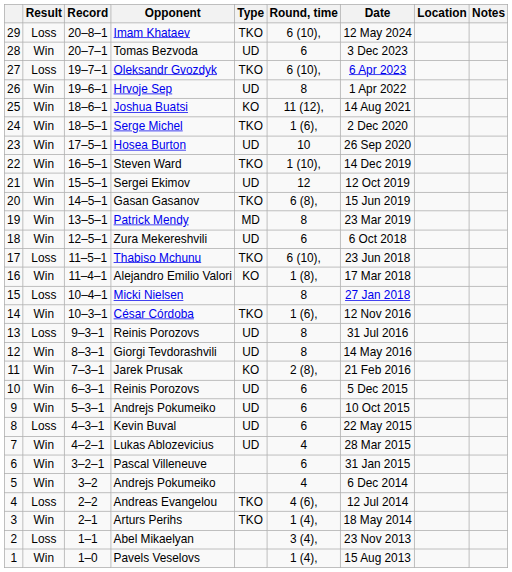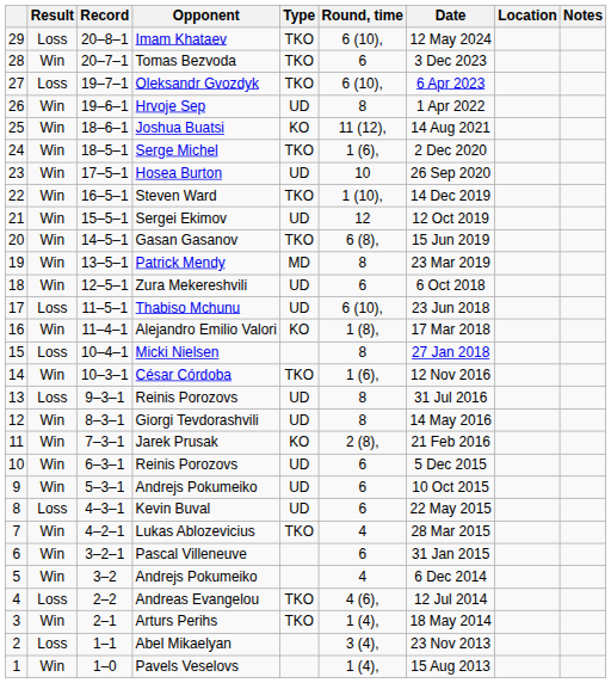 <table class="wikitable" style="text-align:center">
 <tr>
 <th></th>
 <th>Result</th>
 <th>Record</th>
 <th>Opponent</th>
 <th>Type</th>
 <th>Round, time</th>
 <th>Date</th>
 <th>Location</th>
 <th>Notes</th>
 </tr>
 <tr>
 <td>29</td>
 <td>Loss</td>
 <td>20–8–1</td>
 <td align=left> <a href='#'>Imam Khataev</a></td>
 <td>TKO</td>
 <td>6 (10), </td>
 <td>12 May 2024</td>
 <td style="text-align:left;"> </td>
 <td></td>
 </tr>
 <tr>
 <td>28</td>
 <td>Win</td>
 <td>20–7–1</td>
 <td align=left> Tomas Bezvoda</td>
-<td>UD</td>
+<td>TKO</td>
 <td>6</td>
 <td>3 Dec 2023</td>
 <td style="text-align:left;"> </td>
 <td></td>
 </tr>
 <tr>
 <td>27</td>
 <td>Loss</td>
 <td>19–7–1</td>
 <td align=left> <a href='#'>Oleksandr Gvozdyk</a></td>
 <td>TKO</td>
 <td>6 (10), </td>
 <td><a href='#'>6 Apr 2023</a></td>
 <td style="text-align:left;"> </td>
 <td></td>
 </tr>
 <tr>
 <td>26</td>
 <td>Win</td>
 <td>19–6–1</td>
 <td align=left> <a href='#'>Hrvoje Sep</a></td>
 <td>UD</td>
 <td>8</td>
 <td>1 Apr 2022</td>
 <td style="text-align:left;"> </td>
 </tr>
 <tr>
 <td>25</td>
 <td>Win</td>
 <td>18–6–1</td>
 <td align=left> <a href='#'>Joshua Buatsi</a></td>
 <td>KO</td>
 <td>11 (12), </td>
 <td>14 Aug 2021</td>
 <td align=left></td>
 <td style="text-align:left;"></td>
 </tr>
 <tr>
 <td>24</td>
 <td>Win</td>
 <td>18–5–1</td>
 <td style="text-align:left;"> <a href='#'>Serge Michel</a></td>
 <td>TKO</td>
 <td>1 (6), </td>
 <td>2 Dec 2020</td>
 <td style="text-align:left;"> </td>
 <td style="text-align:left;"></td>
 </tr>
 <tr>
 <td>23</td>
 <td>Win</td>
 <td>17–5–1</td>
 <td style="text-align:left;"> <a href='#'>Hosea Burton</a></td>
 <td>UD</td>
 <td>10</td>
 <td>26 Sep 2020</td>
 <td style="text-align:left;"> </td>
 <td style="text-align:left;"></td>
 </tr>
 <tr>
 <td>22</td>
 <td>Win</td>
 <td>16–5–1</td>
 <td style="text-align:left;"> Steven Ward</td>
 <td>TKO</td>
 <td>1 (10), </td>
 <td>14 Dec 2019</td>
 <td style="text-align:left;"> </td>
 <td style="text-align:left;"></td>
 </tr>
 <tr>
 <td>21</td>
 <td>Win</td>
 <td>15–5–1</td>
 <td style="text-align:left;"> Sergei Ekimov</td>
 <td>UD</td>
 <td>12</td>
 <td>12 Oct 2019</td>
 <td style="text-align:left;"> </td>
 <td style="text-align:left;"></td>
 </tr>
 <tr>
 <td>20</td>
 <td>Win</td>
 <td>14–5–1</td>
 <td style="text-align:left;"> Gasan Gasanov</td>
 <td>TKO</td>
 <td>6 (8), </td>
 <td>15 Jun 2019</td>
 <td style="text-align:left;"> </td>
 <td></td>
 </tr>
 <tr>
 <td>19</td>
 <td>Win</td>
 <td>13–5–1</td>
 <td style="text-align:left;"> <a href='#'>Patrick Mendy</a></td>
 <td>MD</td>
 <td>8</td>
 <td>23 Mar 2019</td>
 <td style="text-align:left;"> </td>
 <td></td>
 </tr>
 <tr>
 <td>18</td>
 <td>Win</td>
 <td>12–5–1</td>
 <td style="text-align:left;"> Zura Mekereshvili</td>
 <td>UD</td>
 <td>6</td>
 <td>6 Oct 2018</td>
 <td style="text-align:left;"> </td>
 <td></td>
 </tr>
 <tr>
 <td>17</td>
 <td>Loss</td>
 <td>11–5–1</td>
 <td style="text-align:left;"> <a href='#'>Thabiso Mchunu</a></td>
-<td>TKO</td>
+<td>UD</td>
 <td>6 (10), </td>
 <td>23 Jun 2018</td>
 <td style="text-align:left;"> </td>
 <td></td>
 </tr>
 <tr>
 <td>16</td>
 <td>Win</td>
 <td>11–4–1</td>
 <td style="text-align:left;"> Alejandro Emilio Valori</td>
 <td>KO</td>
 <td>1 (8), </td>
 <td>17 Mar 2018</td>
 <td style="text-align:left;"> </td>
 <td></td>
 </tr>
 <tr>
 <td>15</td>
 <td>Loss</td>
 <td>10–4–1</td>
 <td style="text-align:left;"> <a href='#'>Micki Nielsen</a></td>
 <td></td>
 <td>8</td>
 <td><a href='#'>27 Jan 2018</a></td>
 <td style="text-align:left;"> </td>
 <td></td>
 </tr>
 <tr>
 <td>14</td>
 <td>Win</td>
 <td>10–3–1</td>
 <td style="text-align:left;"> <a href='#'>César Córdoba</a></td>
 <td>TKO</td>
 <td>1 (6), </td>
 <td>12 Nov 2016</td>
 <td style="text-align:left;"> </td>
 <td></td>
 </tr>
 <tr>
 <td>13</td>
 <td>Loss</td>
 <td>9–3–1</td>
 <td style="text-align:left;"> Reinis Porozovs</td>
 <td>UD</td>
 <td>8</td>
 <td>31 Jul 2016</td>
 <td style="text-align:left;"> </td>
 <td></td>
 </tr>
 <tr>
 <td>12</td>
 <td>Win</td>
 <td>8–3–1</td>
 <td style="text-align:left;"> Giorgi Tevdorashvili</td>
 <td>UD</td>
 <td>8</td>
 <td>14 May 2016</td>
 <td style="text-align:left;"> </td>
 <td></td>
 </tr>
 <tr>
 <td>11</td>
 <td>Win</td>
 <td>7–3–1</td>
 <td style="text-align:left;"> Jarek Prusak</td>
 <td>KO</td>
 <td>2 (8), </td>
 <td>21 Feb 2016</td>
 <td style="text-align:left;"> </td>
 <td></td>
 </tr>
 <tr>
 <td>10</td>
 <td>Win</td>
 <td>6–3–1</td>
 <td style="text-align:left;"> Reinis Porozovs</td>
 <td>UD</td>
 <td>6</td>
 <td>5 Dec 2015</td>
 <td style="text-align:left;"> </td>
 <td></td>
 </tr>
 <tr>
 <td>9</td>
 <td>Win</td>
 <td>5–3–1</td>
 <td style="text-align:left;"> Andrejs Pokumeiko</td>
 <td>UD</td>
 <td>6</td>
 <td>10 Oct 2015</td>
 <td style="text-align:left;"> </td>
 <td></td>
 </tr>
 <tr>
 <td>8</td>
 <td>Loss</td>
 <td>4–3–1</td>
 <td style="text-align:left;"> Kevin Buval</td>
 <td>UD</td>
 <td>6</td>
 <td>22 May 2015</td>
 <td style="text-align:left;"> </td>
 <td></td>
 </tr>
 <tr>
 <td>7</td>
 <td>Win</td>
 <td>4–2–1</td>
 <td style="text-align:left;"> Lukas Ablozevicius</td>
-<td>UD</td>
+<td>TKO</td>
 <td>4</td>
 <td>28 Mar 2015</td>
 <td style="text-align:left;"> </td>
 <td></td>
 </tr>
 <tr>
 <td>6</td>
 <td>Win</td>
 <td>3–2–1</td>
 <td style="text-align:left;"> Pascal Villeneuve</td>
 <td></td>
 <td>6</td>
 <td>31 Jan 2015</td>
 <td style="text-align:left;"> </td>
 <td></td>
 </tr>
 <tr>
 <td>5</td>
 <td>Win</td>
 <td>3–2</td>
 <td style="text-align:left;"> Andrejs Pokumeiko</td>
 <td></td>
 <td>4</td>
 <td>6 Dec 2014</td>
 <td style="text-align:left;"> </td>
 <td></td>
 </tr>
 <tr>
 <td>4</td>
 <td>Loss</td>
 <td>2–2</td>
 <td style="text-align:left;"> Andreas Evangelou</td>
 <td>TKO</td>
 <td>4 (6), </td>
 <td>12 Jul 2014</td>
 <td style="text-align:left;"> </td>
 <td></td>
 </tr>
 <tr>
 <td>3</td>
 <td>Win</td>
 <td>2–1</td>
 <td style="text-align:left;"> Arturs Perihs</td>
 <td>TKO</td>
 <td>1 (4), </td>
 <td>18 May 2014</td>
 <td style="text-align:left;"> </td>
 <td></td>
 </tr>
 <tr>
 <td>2</td>
 <td>Loss</td>
 <td>1–1</td>
 <td style="text-align:left;"> Abel Mikaelyan</td>
 <td></td>
 <td>3 (4), </td>
 <td>23 Nov 2013</td>
 <td style="text-align:left;"> </td>
 <td></td>
 </tr>
 <tr>
 <td>1</td>
 <td>Win</td>
 <td>1–0</td>
 <td style="text-align:left;"> Pavels Veselovs</td>
 <td></td>
 <td>1 (4), </td>
 <td>15 Aug 2013</td>
 <td style="text-align:left;"> </td>
 <td></td>
 </tr>
 </table>
